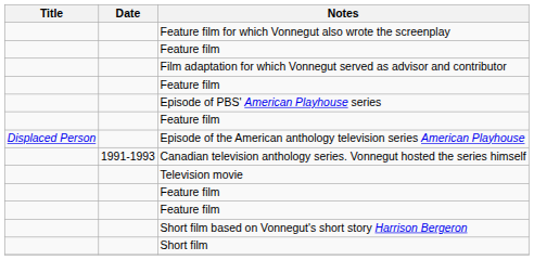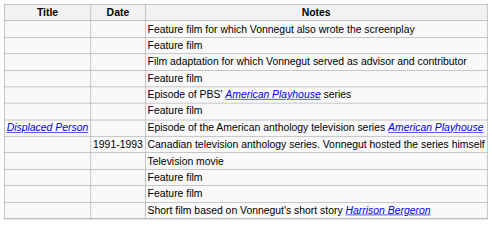 <table class="wikitable sortable" border="1">
 <tr>
 <th>Title</th>
 <th>Date</th>
 <th>Notes</th>
 </tr>
 <tr>
 <td></td>
 <td></td>
 <td>Feature film for which Vonnegut also wrote the screenplay</td>
 </tr>
 <tr>
 <td></td>
 <td></td>
 <td>Feature film</td>
 </tr>
 <tr>
 <td></td>
 <td></td>
 <td>Film adaptation for which Vonnegut served as advisor and contributor</td>
 </tr>
 <tr>
 <td></td>
 <td></td>
 <td>Feature film</td>
 </tr>
 <tr>
 <td></td>
 <td></td>
 <td>Episode of PBS' <em><a href='#'>American Playhouse</a></em> series</td>
 </tr>
 <tr>
 <td></td>
 <td></td>
 <td>Feature film</td>
 </tr>
 <tr>
 <td><a href='#'><em>Displaced Person</em></a></td>
 <td></td>
 <td>Episode of the American anthology television series <em><a href='#'>American Playhouse</a></em></td>
 </tr>
 <tr>
 <td></td>
 <td>1991-1993</td>
 <td>Canadian television anthology series. Vonnegut hosted the series himself</td>
 </tr>
 <tr>
 <td></td>
 <td></td>
 <td>Television movie</td>
 </tr>
 <tr>
 <td></td>
 <td></td>
 <td>Feature film</td>
 </tr>
 <tr>
 <td></td>
 <td></td>
 <td>Feature film</td>
 </tr>
 <tr>
 <td></td>
 <td></td>
 <td>Short film based on Vonnegut's short story <em><a href='#'>Harrison Bergeron</a></em></td>
 </tr>
 <tr>
-<td></td>
-<td></td>
-<td>Short film</td>
-</tr>
-<tr>
 </tr>
 </table>
